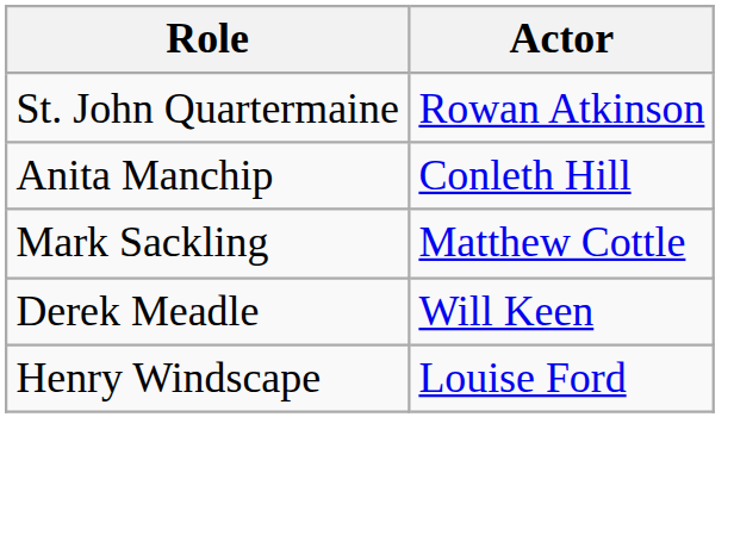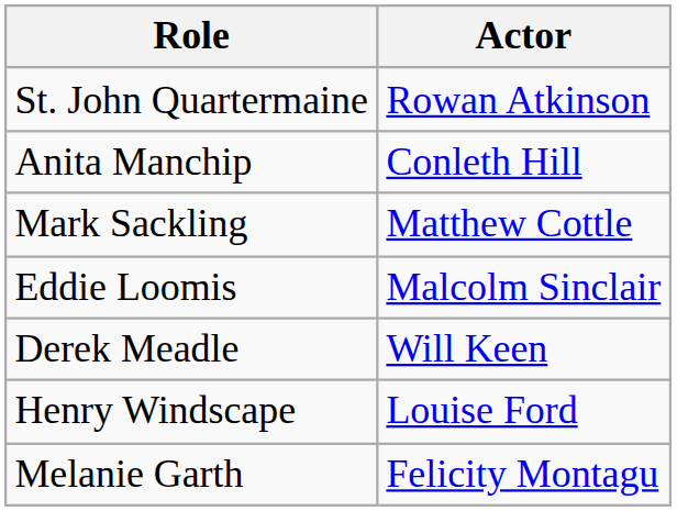 <table class="wikitable">
 <tr>
 <th>Role</th>
 <th>Actor</th>
 </tr>
 <tr>
 <td>St. John Quartermaine</td>
 <td><a href='#'>Rowan Atkinson</a></td>
 </tr>
 <tr>
 <td>Anita Manchip</td>
 <td><a href='#'>Conleth Hill</a></td>
 </tr>
 <tr>
 <td>Mark Sackling</td>
 <td><a href='#'>Matthew Cottle</a></td>
 </tr>
 <tr>
+<td>Eddie Loomis</td>
+<td><a href='#'>Malcolm Sinclair</a></td>
+</tr>
+<tr>
 <td>Derek Meadle</td>
 <td><a href='#'>Will Keen</a> </td>
 </tr>
 <tr>
 <td>Henry Windscape</td>
 <td><a href='#'>Louise Ford</a></td>
 </tr>
+<tr>
+<td>Melanie Garth</td>
+<td><a href='#'>Felicity Montagu</a></td>
+</tr>
 </table>
